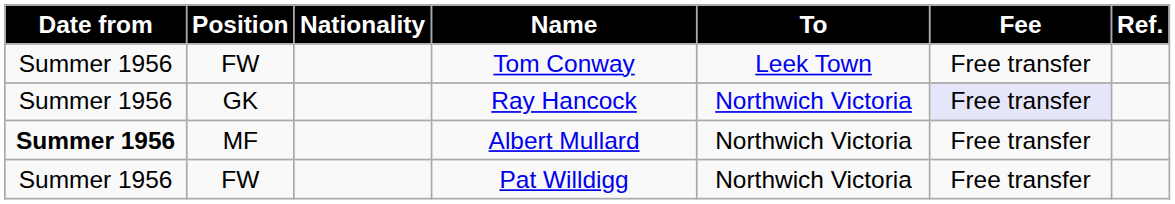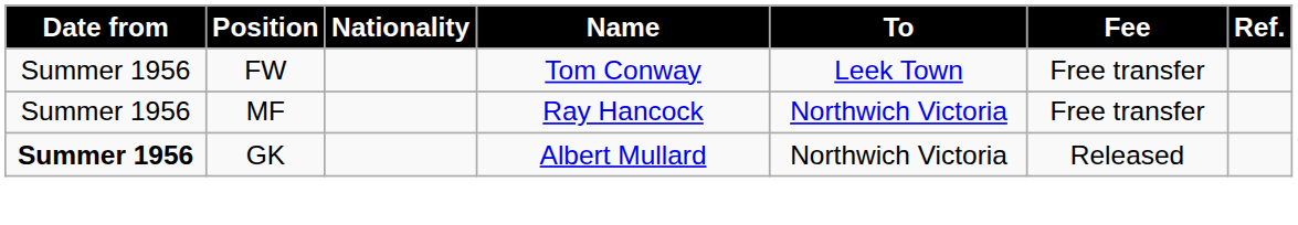 <table class="wikitable" style="text-align:center; font-size:90%; ">
 <tr>
 <th style="background:#000000; color:white; width:100px;">Date from</th>
 <th style="background:#000000; color:white; width:50px;">Position</th>
 <th style="background:#000000; color:white; width:50px;">Nationality</th>
 <th style="background:#000000; color:white; width:150px;">Name</th>
 <th style="background:#000000; color:white; width:130px;">To</th>
 <th style="background:#000000; color:white; width:100px;">Fee</th>
 <th style="background:#000000; color:white; width:25px;">Ref.</th>
 </tr>
 <tr>
 <td>Summer 1956</td>
 <td>FW</td>
 <td></td>
 <td><a href='#'>Tom Conway</a></td>
 <td><a href='#'>Leek Town</a></td>
 <td>Free transfer</td>
 <td></td>
 </tr>
 <tr>
 <td>Summer 1956</td>
-<td>GK</td>
+<td>MF</td>
 <td></td>
 <td><a href='#'>Ray Hancock</a></td>
 <td><a href='#'>Northwich Victoria</a></td>
-<td style="background: lavender;">Free transfer</td>
+<td>Free transfer</td>
 <td></td>
 </tr>
 <tr>
 <td><strong>Summer 1956</strong></td>
-<td>MF</td>
+<td>GK</td>
 <td></td>
 <td><a href='#'>Albert Mullard</a></td>
 <td>Northwich Victoria</td>
-<td>Free transfer</td>
-<td></td>
-</tr>
-<tr>
-<td>Summer 1956</td>
-<td>FW</td>
-<td></td>
-<td><a href='#'>Pat Willdigg</a></td>
-<td>Northwich Victoria</td>
-<td>Free transfer</td>
+<td>Released</td>
 <td></td>
 </tr>
 </table>
